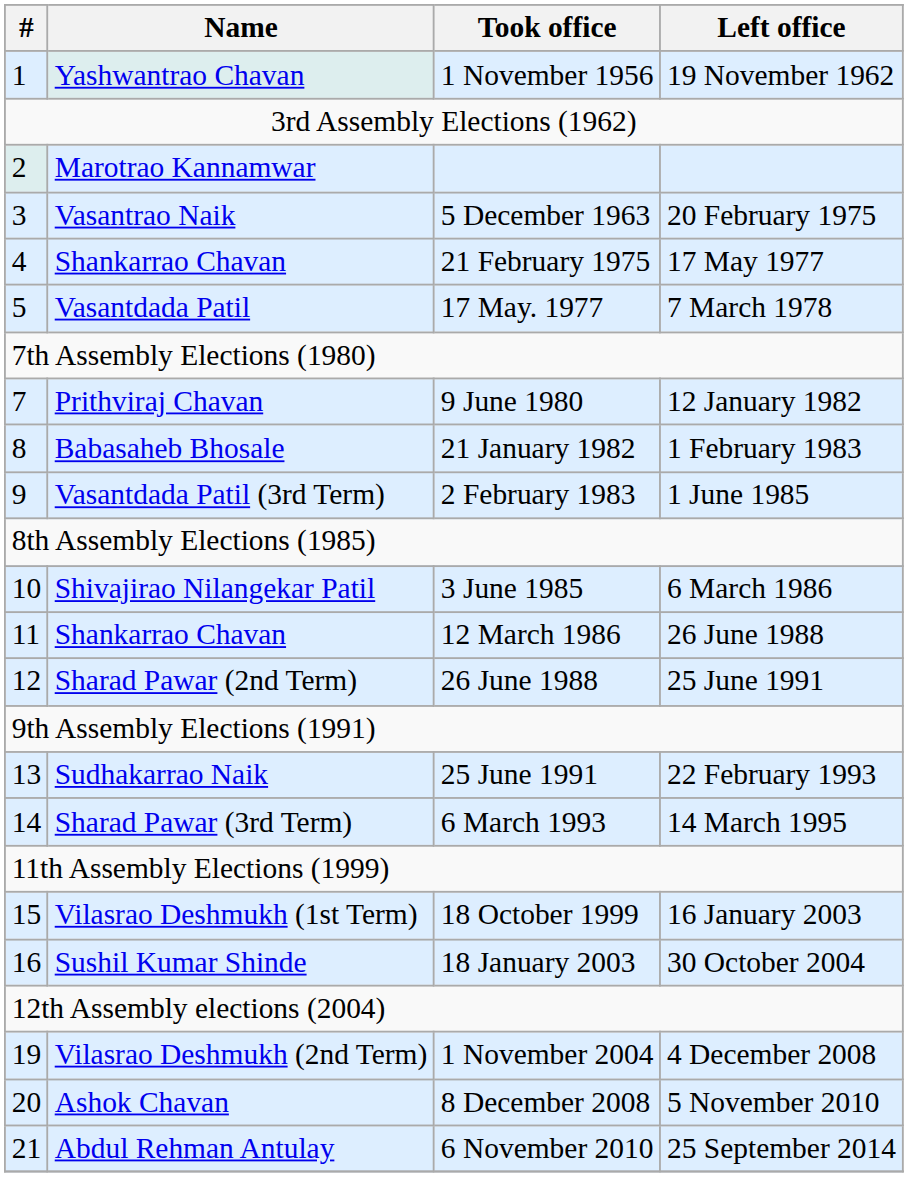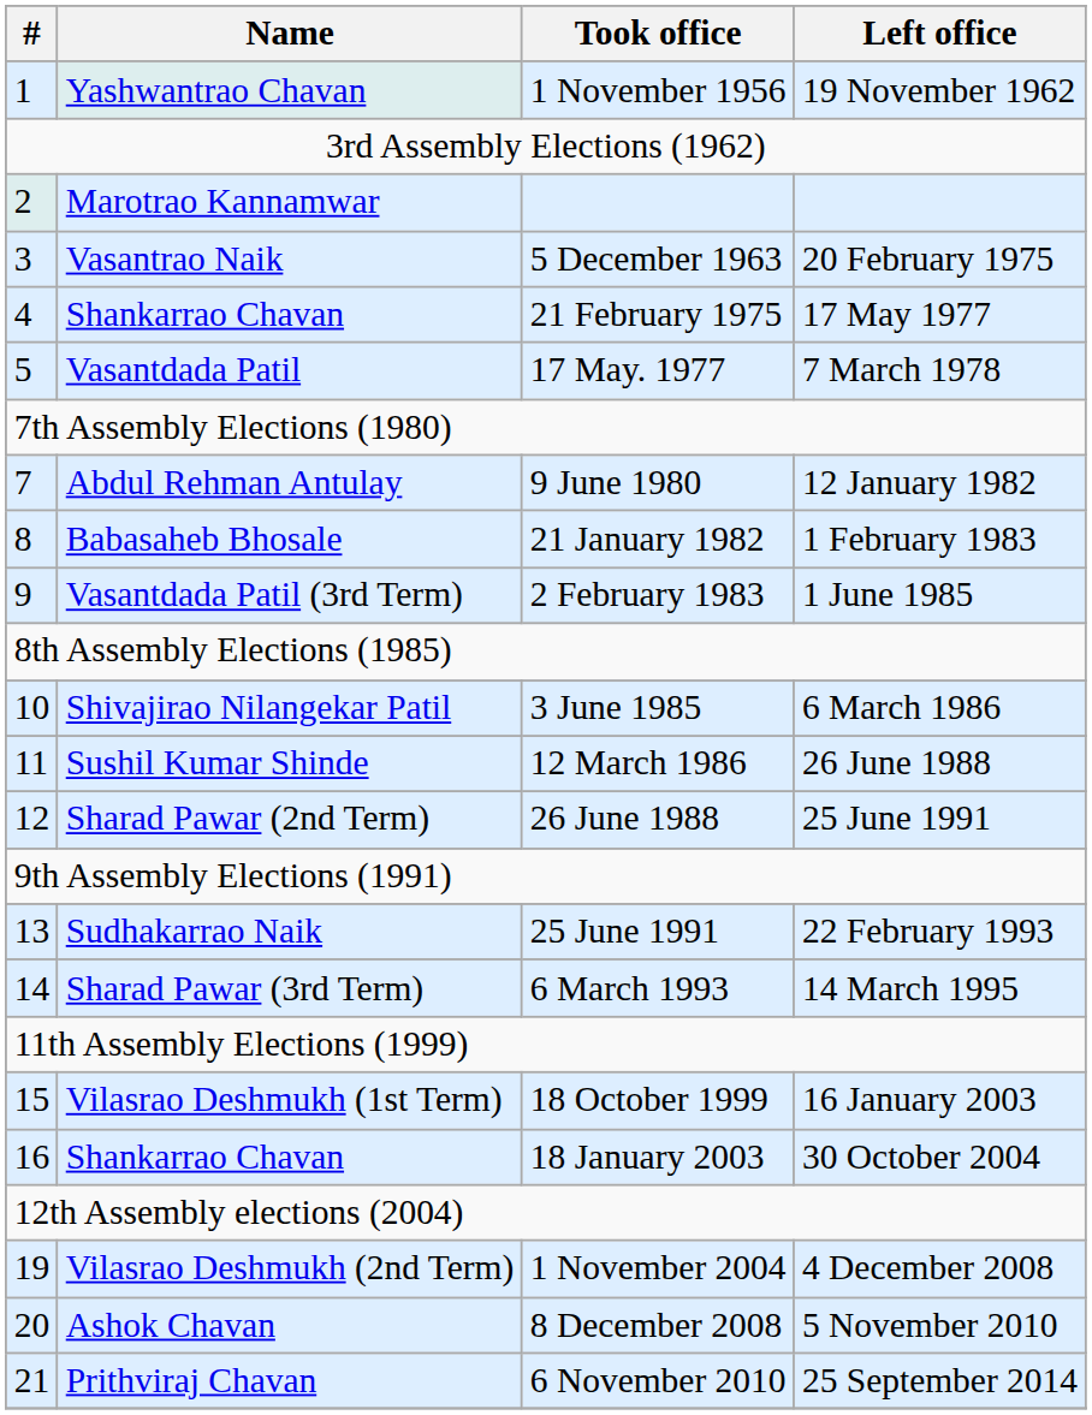 <table class="wikitable">
 <tr>
 <th>#</th>
 <th>Name</th>
 <th>Took office</th>
 <th>Left office</th>
 </tr>
 <tr>
 <td bgcolor=#DDEEFF>1</td>
 <td bgcolor=#DDEEEE><a href='#'>Yashwantrao Chavan</a></td>
 <td bgcolor=#DDEEFF>1 November 1956</td>
 <td bgcolor=#DDEEFF>19 November 1962</td>
 </tr>
 <tr>
 <td Colspan="4" align=center>3rd Assembly Elections (1962)</td>
 </tr>
 <tr>
 <td bgcolor=#DDEEEE>2</td>
 <td bgcolor=#DDEEFF><a href='#'>Marotrao Kannamwar</a></td>
 <td bgcolor=#DDEEFF></td>
 <td bgcolor=#DDEEFF></td>
 </tr>
 <tr>
 <td bgcolor=#DDEEFF>3</td>
 <td bgcolor=#DDEEFF><a href='#'>Vasantrao Naik</a></td>
 <td bgcolor=#DDEEFF>5 December 1963</td>
 <td bgcolor=#DDEEFF>20 February 1975</td>
 </tr>
 <tr>
 <td bgcolor=#DDEEFF>4</td>
 <td bgcolor=#DDEEFF><a href='#'>Shankarrao Chavan</a></td>
 <td bgcolor=#DDEEFF>21 February 1975</td>
 <td bgcolor=#DDEEFF>17 May 1977</td>
 </tr>
 <tr>
 <td bgcolor=#DDEEFF>5</td>
 <td bgcolor=#DDEEFF><a href='#'>Vasantdada Patil</a></td>
 <td bgcolor=#DDEEFF>17 May. 1977</td>
 <td bgcolor=#DDEEFF>7 March 1978</td>
 </tr>
 <tr>
 <td Colspan="4">7th Assembly Elections (1980)</td>
 </tr>
 <tr>
 <td bgcolor=#DDEEFF>7</td>
-<td bgcolor=#DDEEFF><a href='#'>Prithviraj Chavan</a></td>
+<td bgcolor=#DDEEFF><a href='#'>Abdul Rehman Antulay</a></td>
 <td bgcolor=#DDEEFF>9 June 1980</td>
 <td bgcolor=#DDEEFF>12 January 1982</td>
 </tr>
 <tr>
 <td bgcolor=#DDEEFF>8</td>
 <td bgcolor=#DDEEFF><a href='#'>Babasaheb Bhosale</a></td>
 <td bgcolor=#DDEEFF>21 January 1982</td>
 <td bgcolor=#DDEEFF>1 February 1983</td>
 </tr>
 <tr>
 <td bgcolor=#DDEEFF>9</td>
 <td bgcolor=#DDEEFF><a href='#'>Vasantdada Patil</a> (3rd Term)</td>
 <td bgcolor=#DDEEFF>2 February 1983</td>
 <td bgcolor=#DDEEFF>1 June 1985</td>
 </tr>
 <tr>
 <td Colspan="4">8th Assembly Elections (1985)</td>
 </tr>
 <tr>
 <td bgcolor=#DDEEFF>10</td>
 <td bgcolor=#DDEEFF><a href='#'>Shivajirao Nilangekar Patil</a></td>
 <td bgcolor=#DDEEFF>3 June 1985</td>
 <td bgcolor=#DDEEFF>6 March 1986</td>
 </tr>
 <tr>
 <td bgcolor=#DDEEFF>11</td>
-<td bgcolor=#DDEEFF><a href='#'>Shankarrao Chavan</a></td>
+<td bgcolor=#DDEEFF><a href='#'>Sushil Kumar Shinde</a></td>
 <td bgcolor=#DDEEFF>12 March 1986</td>
 <td bgcolor=#DDEEFF>26 June 1988</td>
 </tr>
 <tr>
 <td bgcolor=#DDEEFF>12</td>
 <td bgcolor=#DDEEFF><a href='#'>Sharad Pawar</a> (2nd Term)</td>
 <td bgcolor=#DDEEFF>26 June 1988</td>
 <td bgcolor=#DDEEFF>25 June 1991</td>
 </tr>
 <tr>
 <td Colspan="4">9th Assembly Elections (1991)</td>
 </tr>
 <tr>
 <td bgcolor=#DDEEFF>13</td>
 <td bgcolor=#DDEEFF><a href='#'>Sudhakarrao Naik</a></td>
 <td bgcolor=#DDEEFF>25 June 1991</td>
 <td bgcolor=#DDEEFF>22 February 1993</td>
 </tr>
 <tr>
 <td bgcolor=#DDEEFF>14</td>
 <td bgcolor=#DDEEFF><a href='#'>Sharad Pawar</a> (3rd Term)</td>
 <td bgcolor=#DDEEFF>6 March 1993</td>
 <td bgcolor=#DDEEFF>14 March 1995</td>
 </tr>
 <tr>
 <td Colspan="4">11th Assembly Elections (1999)</td>
 </tr>
 <tr>
 <td bgcolor=#DDEEFF>15</td>
 <td bgcolor=#DDEEFF><a href='#'>Vilasrao Deshmukh</a> (1st Term)</td>
 <td bgcolor=#DDEEFF>18 October 1999</td>
 <td bgcolor=#DDEEFF>16 January 2003</td>
 </tr>
 <tr>
 <td bgcolor=#DDEEFF>16</td>
-<td bgcolor=#DDEEFF><a href='#'>Sushil Kumar Shinde</a></td>
+<td bgcolor=#DDEEFF><a href='#'>Shankarrao Chavan</a></td>
 <td bgcolor=#DDEEFF>18 January 2003</td>
 <td bgcolor=#DDEEFF>30 October 2004</td>
 </tr>
 <tr>
 <td Colspan="4">12th Assembly elections (2004)</td>
 </tr>
 <tr>
 <td bgcolor=#DDEEFF>19</td>
 <td bgcolor=#DDEEFF><a href='#'>Vilasrao Deshmukh</a> (2nd Term)</td>
 <td bgcolor=#DDEEFF>1 November 2004</td>
 <td bgcolor=#DDEEFF>4 December 2008</td>
 </tr>
 <tr>
 <td bgcolor=#DDEEFF>20</td>
 <td bgcolor=#DDEEFF><a href='#'>Ashok Chavan</a></td>
 <td bgcolor=#DDEEFF>8 December 2008</td>
 <td bgcolor=#DDEEFF>5 November 2010</td>
 </tr>
 <tr>
 <td bgcolor=#DDEEFF>21</td>
-<td bgcolor=#DDEEFF><a href='#'>Abdul Rehman Antulay</a></td>
+<td bgcolor=#DDEEFF><a href='#'>Prithviraj Chavan</a></td>
 <td bgcolor=#DDEEFF>6 November 2010</td>
 <td bgcolor=#DDEEFF>25 September 2014</td>
 </tr>
 <tr>
 </tr>
 </table>
